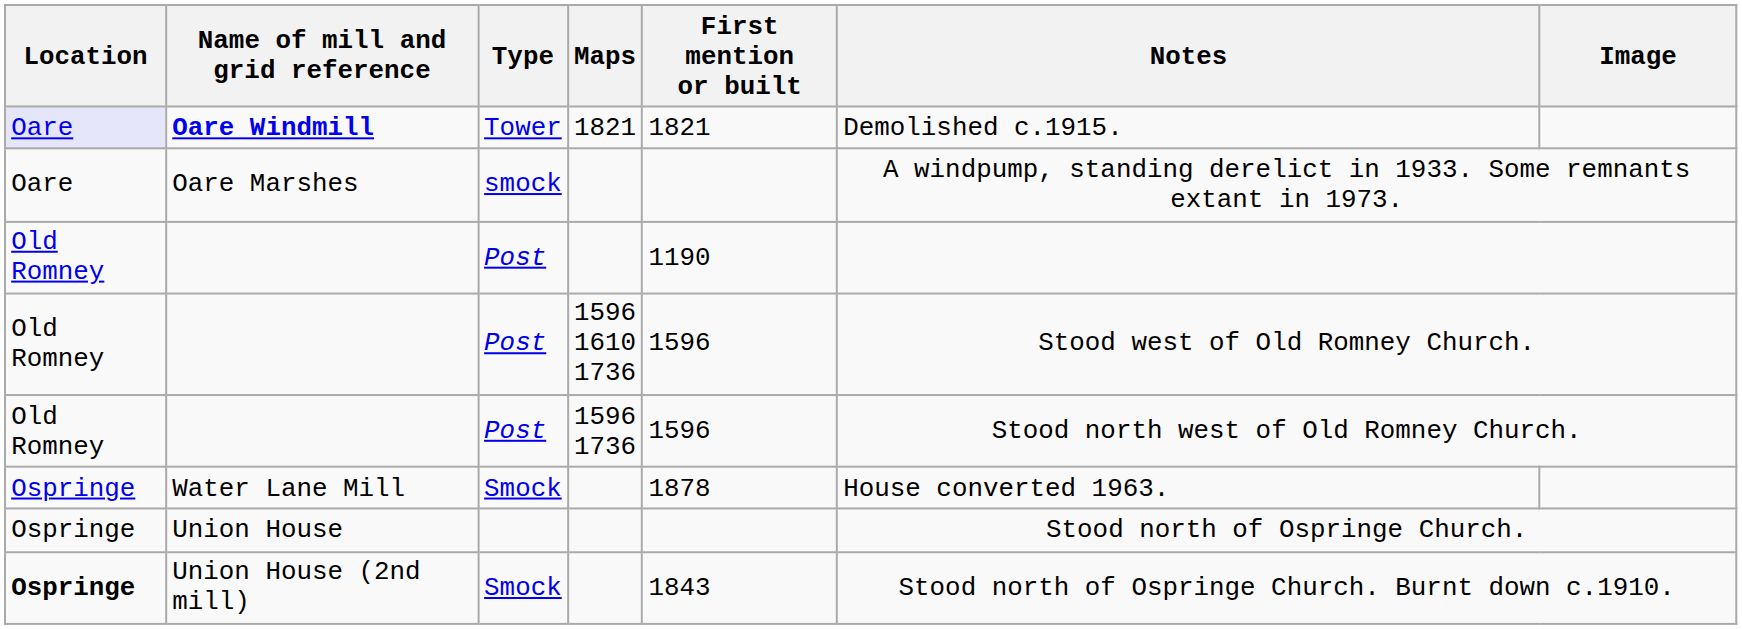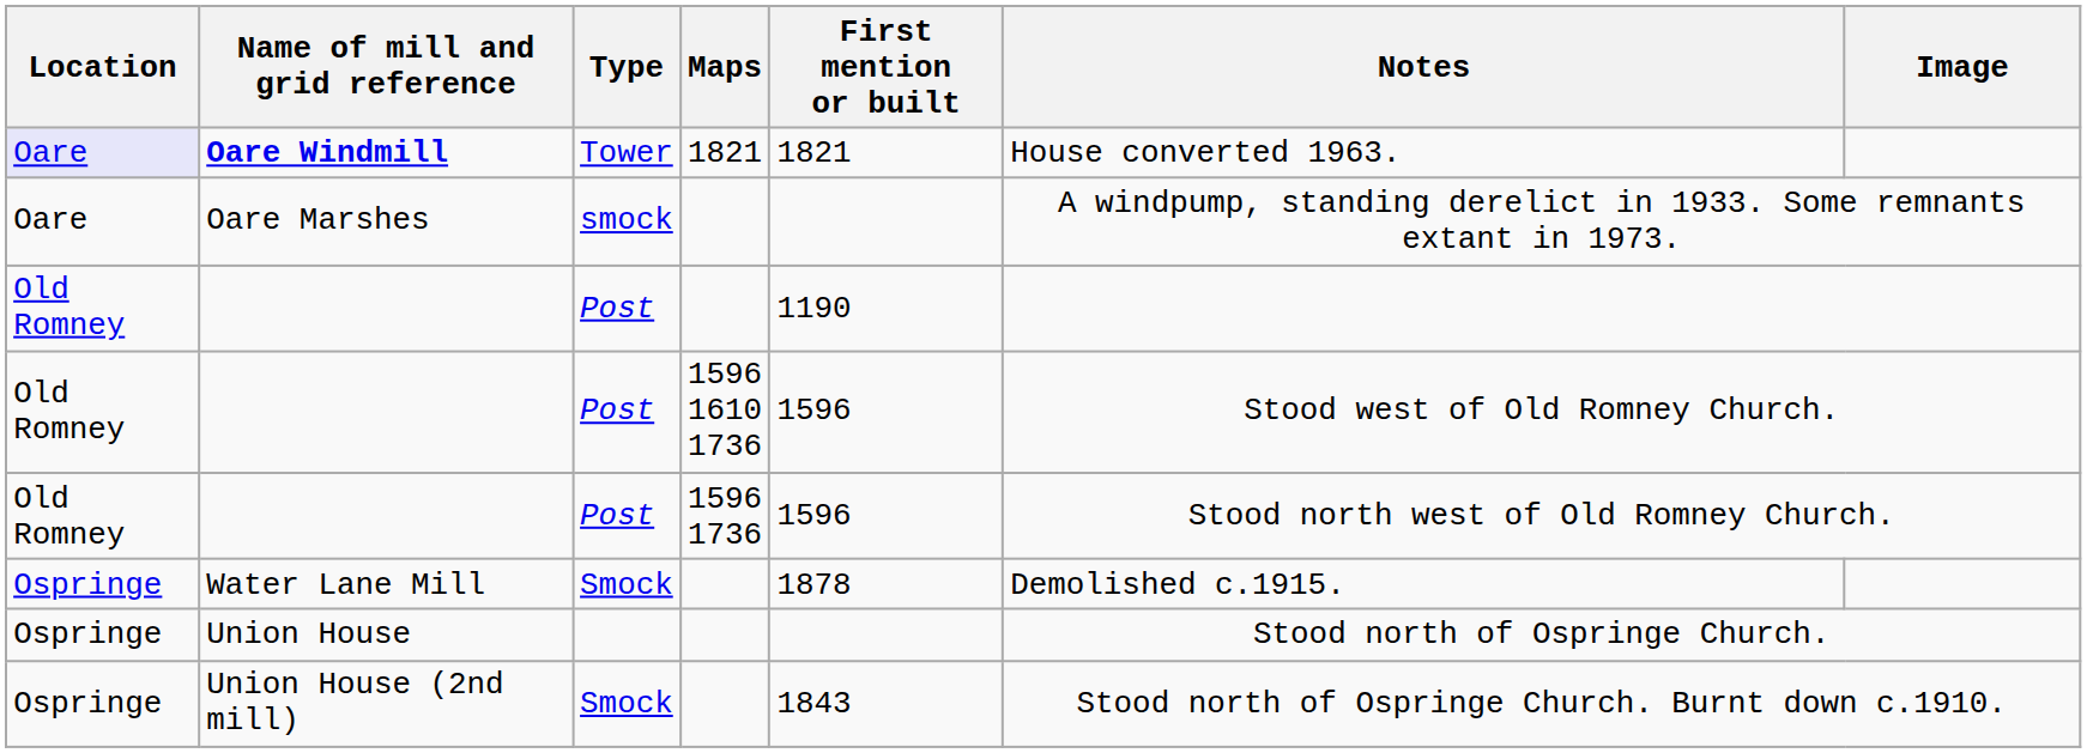 <table class="wikitable">
 <tr>
 <th>Location</th>
 <th>Name of mill and<br>grid reference</th>
 <th>Type</th>
 <th>Maps</th>
 <th>First mention<br>or built</th>
 <th>Notes</th>
 <th>Image</th>
 </tr>
 <tr>
 <td style="background: lavender;"><a href='#'>Oare</a></td>
 <td><strong><a href='#'>Oare Windmill</a></strong><br></td>
 <td><a href='#'>Tower</a></td>
 <td>1821</td>
 <td>1821</td>
-<td>Demolished c.1915.</td>
+<td>House converted 1963.</td>
 <td></td>
 </tr>
 <tr>
 <td>Oare</td>
 <td>Oare Marshes<br></td>
 <td><a href='#'>smock</a></td>
 <td></td>
 <td></td>
 <td colspan="2" style="text-align:center;">A windpump, standing derelict in 1933. Some remnants extant in 1973.</td>
 </tr>
 <tr>
 <td><a href='#'>Old Romney</a></td>
 <td></td>
 <td><em><a href='#'>Post</a></em></td>
 <td></td>
 <td>1190</td>
 <td colspan="2" style="text-align:center;"></td>
 </tr>
 <tr>
 <td>Old Romney</td>
 <td></td>
 <td><em><a href='#'>Post</a></em></td>
 <td>1596<br>1610<br>1736</td>
 <td>1596</td>
 <td colspan="2" style="text-align:center;">Stood  west of Old Romney Church.</td>
 </tr>
 <tr>
 <td>Old Romney</td>
 <td></td>
 <td><em><a href='#'>Post</a></em></td>
 <td>1596<br>1736</td>
 <td>1596</td>
 <td colspan="2" style="text-align:center;">Stood  north west of Old Romney Church.</td>
 </tr>
 <tr>
 <td><a href='#'>Ospringe</a></td>
 <td>Water Lane Mill<br> </td>
 <td><a href='#'>Smock</a></td>
 <td></td>
 <td>1878</td>
-<td>House converted 1963.</td>
+<td>Demolished c.1915.</td>
 <td></td>
 </tr>
 <tr>
 <td>Ospringe</td>
 <td>Union House</td>
 <td></td>
 <td></td>
 <td></td>
 <td colspan="2" style="text-align:center;">Stood  north of Ospringe Church.</td>
 </tr>
 <tr>
-<td><strong>Ospringe</strong></td>
+<td>Ospringe</td>
 <td>Union House (2nd mill)</td>
 <td><a href='#'>Smock</a></td>
 <td></td>
 <td>1843</td>
 <td colspan="2" style="text-align:center;">Stood  north of Ospringe Church. Burnt down c.1910.</td>
 </tr>
 </table>
